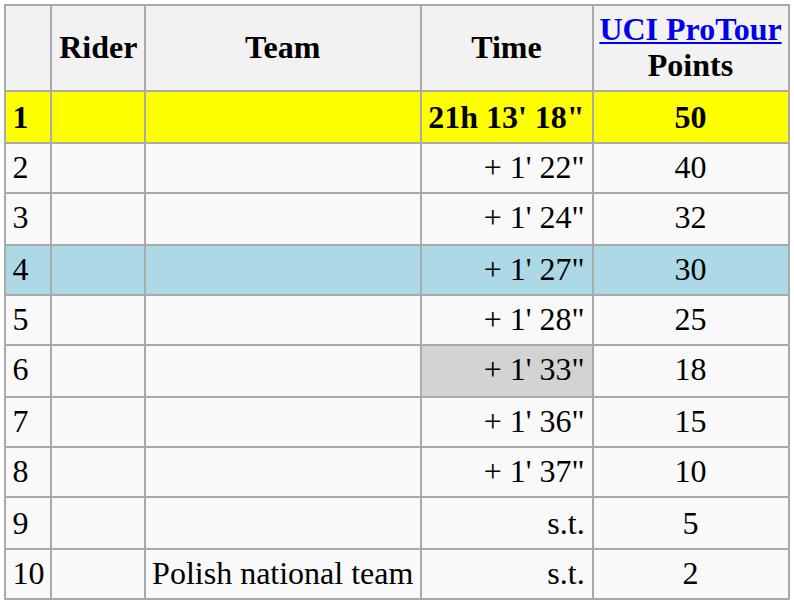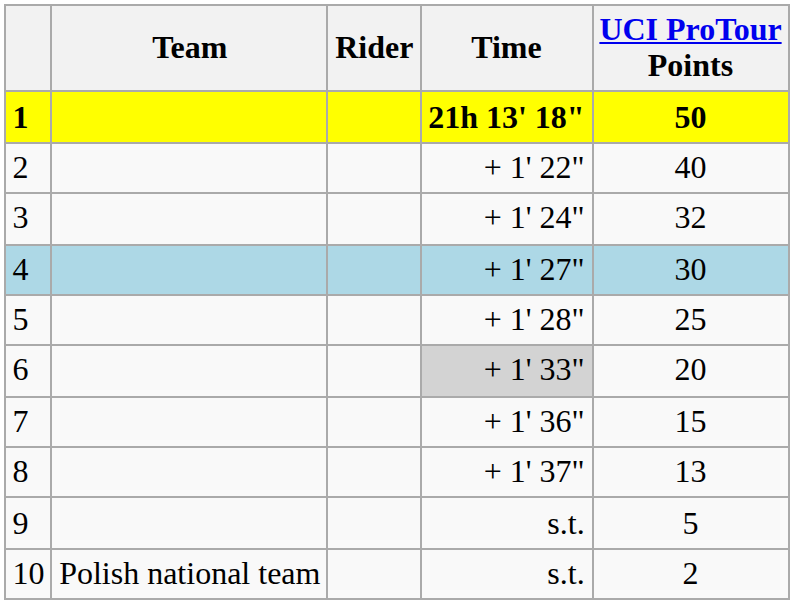 <table class="wikitable">
 <tr>
 <th></th>
+<th>Team</th>
 <th>Rider</th>
-<th>Team</th>
 <th>Time</th>
 <th><a href='#'>UCI ProTour</a><br>Points</th>
 </tr>
 <tr bgcolor=yellow>
 <td><strong>1</strong> </td>
+<td><strong></strong></td>
 <td><strong> </strong></td>
-<td><strong></strong></td>
 <td align="right"><strong>21h 13' 18"</strong></td>
 <td align="center"><strong>50</strong></td>
 </tr>
 <tr>
 <td>2</td>
 <td></td>
 <td></td>
 <td align="right">+ 1' 22"</td>
 <td align="center">40</td>
 </tr>
 <tr>
 <td>3</td>
 <td></td>
 <td></td>
 <td align="right">+ 1' 24"</td>
 <td align="center">32</td>
 </tr>
 <tr bgcolor="lightblue">
 <td>4 </td>
 <td></td>
 <td></td>
 <td align="right">+ 1' 27"</td>
 <td align="center">30</td>
 </tr>
 <tr>
 <td>5</td>
 <td></td>
 <td></td>
 <td align="right">+ 1' 28"</td>
 <td align="center">25</td>
 </tr>
 <tr>
 <td>6</td>
 <td></td>
 <td></td>
 <td align="right" style="background: lightgrey;">+ 1' 33"</td>
-<td align="center">18</td>
+<td align="center">20</td>
 </tr>
 <tr>
 <td>7</td>
 <td></td>
 <td></td>
 <td align="right">+ 1' 36"</td>
 <td align="center">15</td>
 </tr>
 <tr>
 <td>8</td>
 <td></td>
 <td></td>
 <td align="right">+ 1' 37"</td>
-<td align="center">10</td>
+<td align="center">13</td>
 </tr>
 <tr>
 <td>9</td>
 <td></td>
 <td></td>
 <td align="right">s.t.</td>
 <td align="center">5</td>
 </tr>
 <tr>
 <td>10</td>
+<td>Polish national team</td>
 <td></td>
-<td>Polish national team</td>
 <td align="right">s.t.</td>
 <td align="center">2</td>
 </tr>
 </table>
